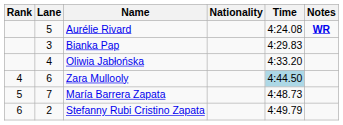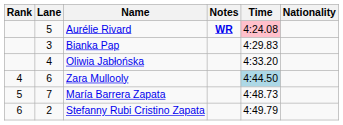 <table class="wikitable sortable" style="text-align:center">
 <tr>
 <th>Rank</th>
 <th>Lane</th>
 <th>Name</th>
+<th>Notes</th>
+<th>Time</th>
 <th>Nationality</th>
-<th>Time</th>
-<th>Notes</th>
 </tr>
 <tr>
 <td></td>
 <td>5</td>
 <td align=left><a href='#'>Aurélie Rivard</a></td>
+<td><strong><a href='#'>WR</a></strong></td>
+<td style="background: pink;">4:24.08</td>
 <td align=left></td>
-<td>4:24.08</td>
-<td><strong><a href='#'>WR</a></strong></td>
 </tr>
 <tr>
 <td></td>
 <td>3</td>
 <td align=left><a href='#'>Bianka Pap</a></td>
+<td></td>
+<td>4:29.83</td>
 <td align=left></td>
-<td>4:29.83</td>
-<td></td>
 </tr>
 <tr>
 <td></td>
 <td>4</td>
 <td align=left><a href='#'>Oliwia Jabłońska</a></td>
+<td></td>
+<td>4:33.20</td>
 <td align=left></td>
-<td>4:33.20</td>
-<td></td>
 </tr>
 <tr>
 <td>4</td>
 <td>6</td>
 <td align=left><a href='#'>Zara Mullooly</a></td>
+<td></td>
+<td style="background: lightblue;">4:44.50</td>
 <td align=left></td>
-<td style="background: lightblue;">4:44.50</td>
-<td></td>
 </tr>
 <tr>
 <td>5</td>
 <td>7</td>
 <td align=left><a href='#'>María Barrera Zapata</a></td>
+<td></td>
+<td>4:48.73</td>
 <td align=left></td>
-<td>4:48.73</td>
-<td></td>
 </tr>
 <tr>
 <td>6</td>
 <td>2</td>
 <td align=left><a href='#'>Stefanny Rubi Cristino Zapata</a></td>
+<td></td>
+<td>4:49.79</td>
 <td align=left></td>
-<td>4:49.79</td>
-<td></td>
 </tr>
 </table>
